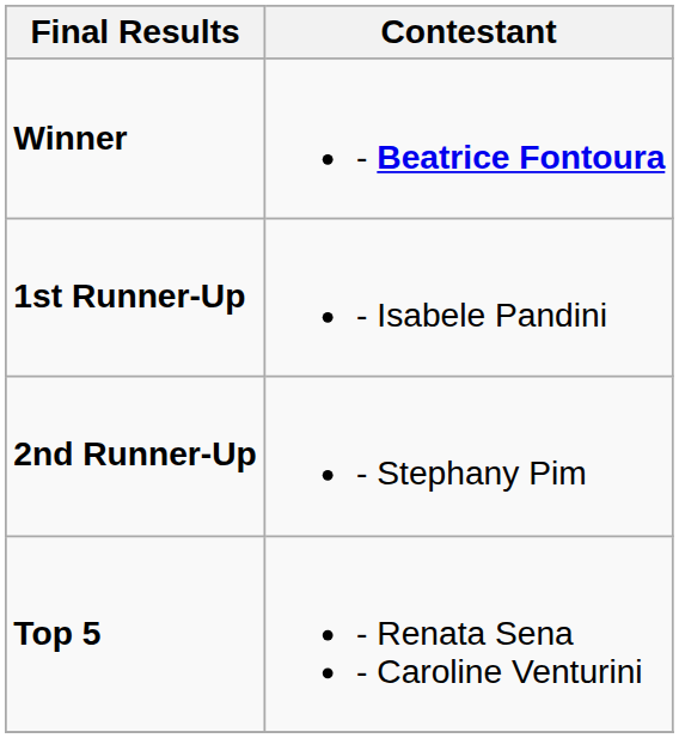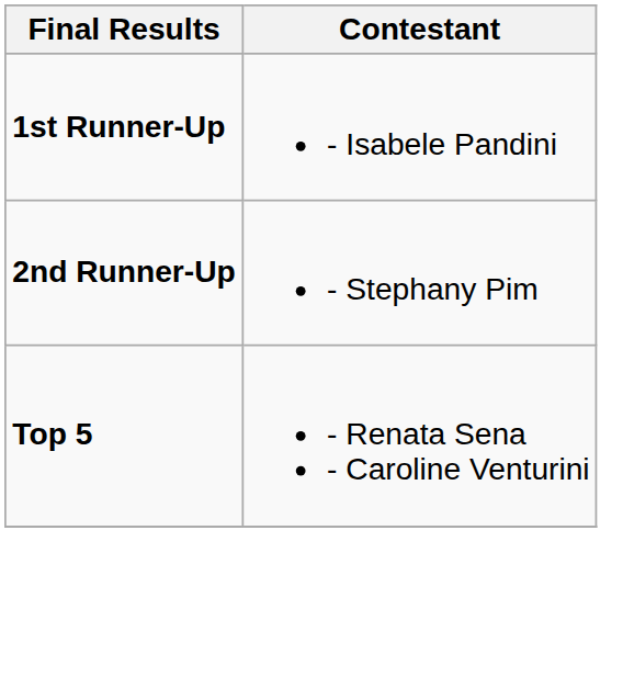 <table class="wikitable">
 <tr>
 <th>Final Results</th>
 <th>Contestant</th>
-</tr>
-<tr>
-<td><strong>Winner</strong></td>
-<td><br><ul><li><strong></strong> - <strong><a href='#'>Beatrice Fontoura</a></strong></li></ul></td>
 </tr>
 <tr>
 <td><strong>1st Runner-Up</strong></td>
 <td><br><ul><li><strong></strong> - Isabele Pandini</li></ul></td>
 </tr>
 <tr>
 <td><strong>2nd Runner-Up</strong></td>
 <td><br><ul><li><strong></strong> - Stephany Pim</li></ul></td>
 </tr>
 <tr>
 <td><strong>Top 5</strong></td>
 <td><br><ul><li><strong></strong> - Renata Sena</li><li><strong></strong> - Caroline Venturini</li></ul></td>
 </tr>
 <tr>
 </tr>
 </table>
